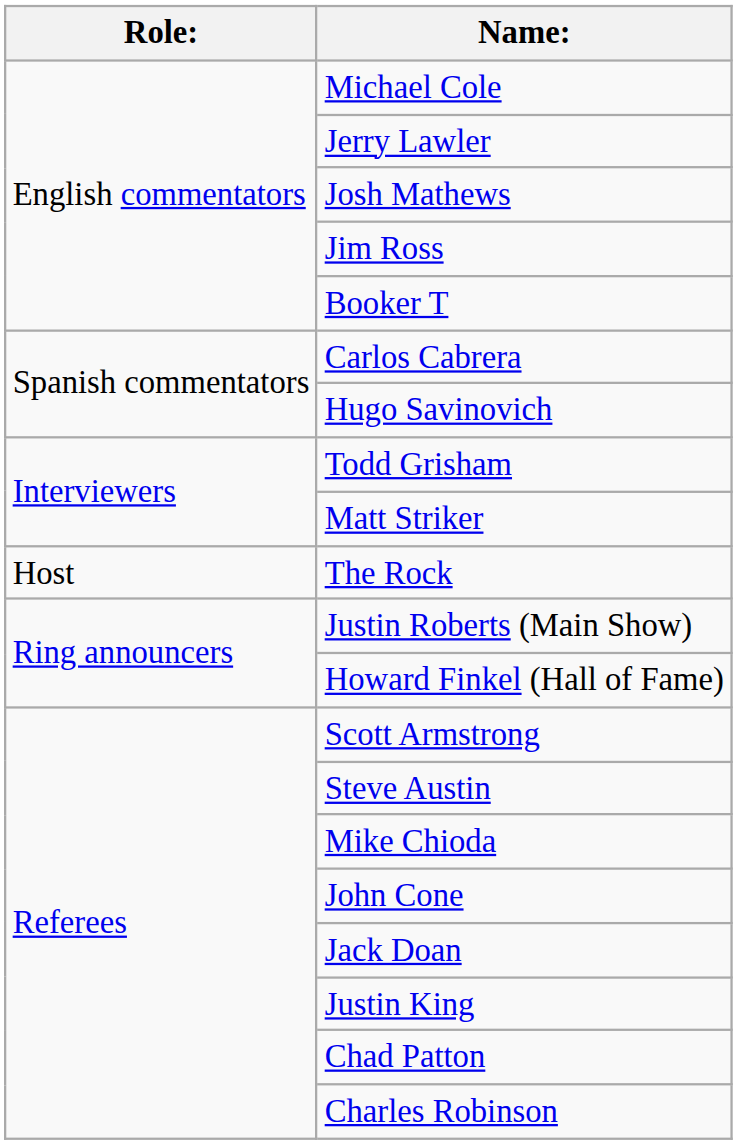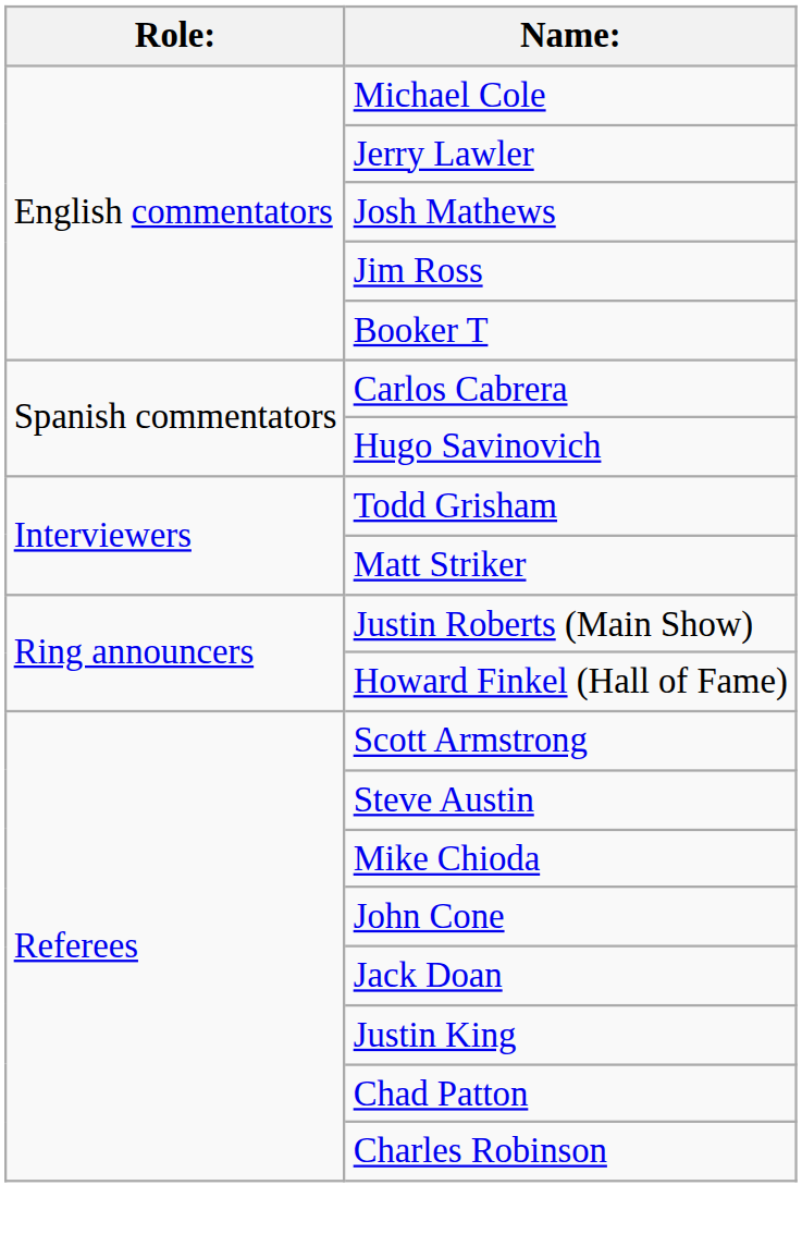 <table class=wikitable style="font-size:90%; margin: 0.5em 0 0.5em 1em; float: right; clear: right;">
 <tr>
 <th>Role:</th>
 <th>Name:</th>
 </tr>
 <tr>
 <td rowspan=5>English <a href='#'>commentators</a></td>
 <td><a href='#'>Michael Cole</a></td>
 </tr>
 <tr>
 <td><a href='#'>Jerry Lawler</a></td>
 </tr>
 <tr>
 <td><a href='#'>Josh Mathews</a></td>
 </tr>
 <tr>
 <td><a href='#'>Jim Ross</a></td>
 </tr>
 <tr>
 <td><a href='#'>Booker T</a></td>
 </tr>
 <tr>
 <td rowspan=2>Spanish commentators</td>
 <td><a href='#'>Carlos Cabrera</a></td>
 </tr>
 <tr>
 <td><a href='#'>Hugo Savinovich</a></td>
 </tr>
 <tr>
 <td rowspan=2><a href='#'>Interviewers</a></td>
 <td><a href='#'>Todd Grisham</a></td>
 </tr>
 <tr>
 <td><a href='#'>Matt Striker</a></td>
 </tr>
 <tr>
-<td>Host</td>
-<td><a href='#'>The Rock</a></td>
-</tr>
-<tr>
 <td rowspan=2><a href='#'>Ring announcers</a></td>
 <td><a href='#'>Justin Roberts</a> (Main Show)</td>
 </tr>
 <tr>
 <td><a href='#'>Howard Finkel</a> (Hall of Fame)</td>
 </tr>
 <tr>
 <td rowspan=8><a href='#'>Referees</a></td>
 <td><a href='#'>Scott Armstrong</a></td>
 </tr>
 <tr>
 <td><a href='#'>Steve Austin</a></td>
 </tr>
 <tr>
 <td><a href='#'>Mike Chioda</a></td>
 </tr>
 <tr>
 <td><a href='#'>John Cone</a></td>
 </tr>
 <tr>
 <td><a href='#'>Jack Doan</a></td>
 </tr>
 <tr>
 <td><a href='#'>Justin King</a></td>
 </tr>
 <tr>
 <td><a href='#'>Chad Patton</a></td>
 </tr>
 <tr>
 <td><a href='#'>Charles Robinson</a></td>
 </tr>
 </table>
